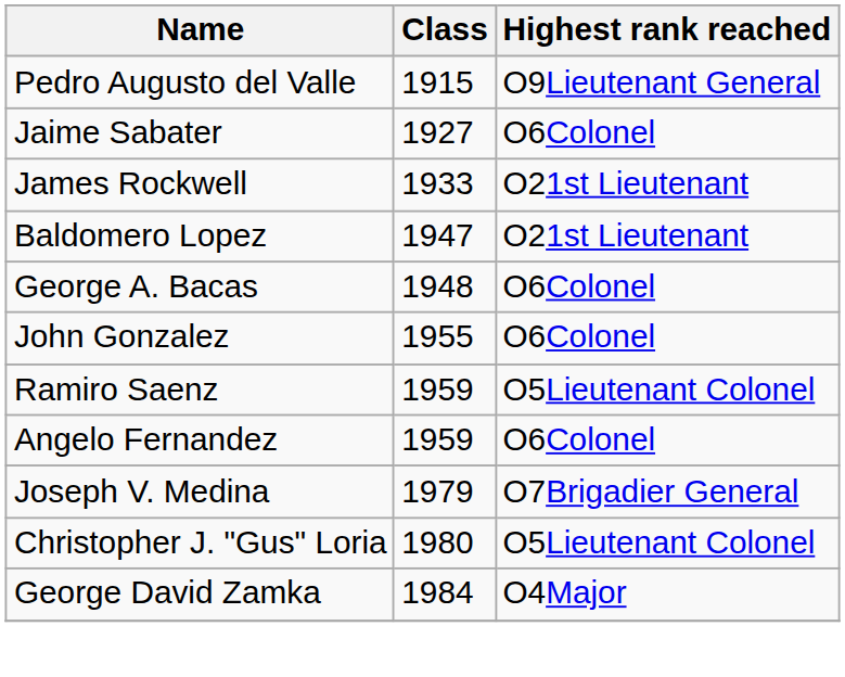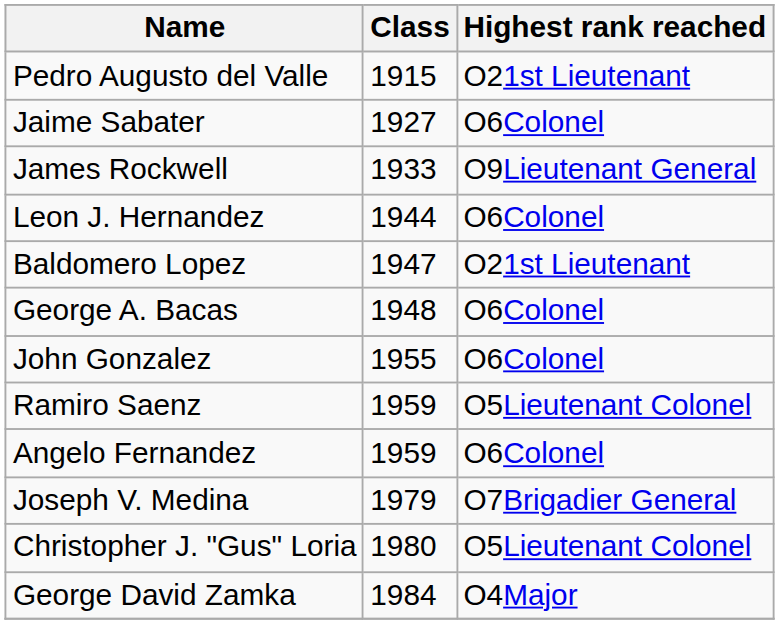 <table class="wikitable" style="text-align:left; margin:1em auto;">
 <tr bgcolor="#CCCCCC">
 <th>Name</th>
 <th>Class</th>
 <th>Highest rank reached</th>
 </tr>
 <tr>
 <td>Pedro Augusto del Valle</td>
 <td>1915</td>
-<td><span>O9</span><a href='#'>Lieutenant General</a></td>
+<td><span>O2</span><a href='#'>1st Lieutenant</a></td>
 </tr>
 <tr>
 <td>Jaime Sabater</td>
 <td>1927</td>
 <td><span>O6</span><a href='#'>Colonel</a></td>
 </tr>
 <tr>
 <td>James Rockwell</td>
 <td>1933</td>
-<td><span>O2</span><a href='#'>1st Lieutenant</a></td>
+<td><span>O9</span><a href='#'>Lieutenant General</a></td>
+</tr>
+<tr>
+<td>Leon J. Hernandez</td>
+<td>1944</td>
+<td><span>O6</span><a href='#'>Colonel</a></td>
 </tr>
 <tr>
 <td>Baldomero Lopez</td>
 <td>1947</td>
 <td><span>O2</span><a href='#'>1st Lieutenant</a></td>
 </tr>
 <tr>
 <td>George A. Bacas</td>
 <td>1948</td>
 <td><span>O6</span><a href='#'>Colonel</a></td>
 </tr>
 <tr>
 <td>John Gonzalez</td>
 <td>1955</td>
 <td><span>O6</span><a href='#'>Colonel</a></td>
 </tr>
 <tr>
 <td>Ramiro Saenz</td>
 <td>1959</td>
 <td><span>O5</span><a href='#'>Lieutenant Colonel</a></td>
 </tr>
 <tr>
 <td>Angelo Fernandez</td>
 <td>1959</td>
 <td><span>O6</span><a href='#'>Colonel</a></td>
 </tr>
 <tr>
 <td>Joseph V. Medina</td>
 <td>1979</td>
 <td><span>O7</span><a href='#'>Brigadier General</a></td>
 </tr>
 <tr>
 <td>Christopher J. "Gus" Loria</td>
 <td>1980</td>
 <td><span>O5</span><a href='#'>Lieutenant Colonel</a></td>
 </tr>
 <tr>
 <td>George David Zamka</td>
 <td>1984</td>
 <td><span>O4</span><a href='#'>Major</a></td>
 </tr>
 <tr>
 </tr>
 </table>
